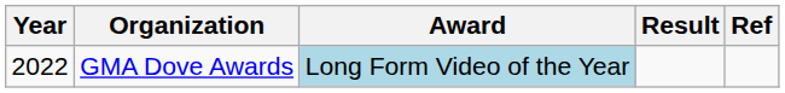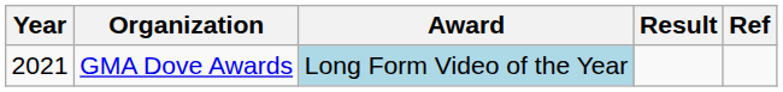 <table class="wikitable plainrowheaders">
 <tr>
 <th>Year</th>
 <th>Organization</th>
 <th>Award</th>
 <th>Result</th>
 <th>Ref</th>
 </tr>
 <tr>
-<td>2022</td>
+<td>2021</td>
 <td><a href='#'>GMA Dove Awards</a></td>
 <td style="background: lightblue;">Long Form Video of the Year</td>
 <td></td>
 <td></td>
 </tr>
 </table>
